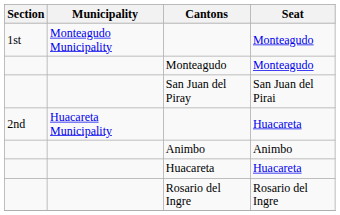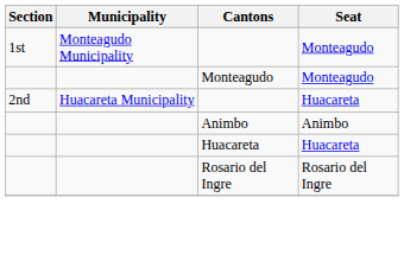 <table class="wikitable" border="1" style="width:35%;" border="1">
 <tr bgcolor=silver>
 <th>Section</th>
 <th>Municipality</th>
 <th>Cantons</th>
 <th>Seat</th>
 </tr>
 <tr>
 <td>1st</td>
 <td><a href='#'>Monteagudo Municipality</a></td>
 <td> </td>
 <td><a href='#'>Monteagudo</a></td>
 </tr>
 <tr>
 <td> </td>
 <td> </td>
 <td>Monteagudo</td>
 <td><a href='#'>Monteagudo</a></td>
-</tr>
-<tr>
-<td> </td>
-<td> </td>
-<td>San Juan del Piray</td>
-<td>San Juan del Pirai</td>
 </tr>
 <tr>
 <td>2nd</td>
 <td><a href='#'>Huacareta Municipality</a></td>
 <td> </td>
 <td><a href='#'>Huacareta</a></td>
 </tr>
 <tr>
 <td> </td>
 <td> </td>
 <td>Animbo</td>
 <td>Animbo</td>
 </tr>
 <tr>
 <td> </td>
 <td> </td>
 <td>Huacareta</td>
 <td><a href='#'>Huacareta</a></td>
 </tr>
 <tr>
 <td> </td>
 <td> </td>
 <td>Rosario del Ingre</td>
 <td>Rosario del Ingre</td>
 </tr>
 <tr>
 </tr>
 </table>
